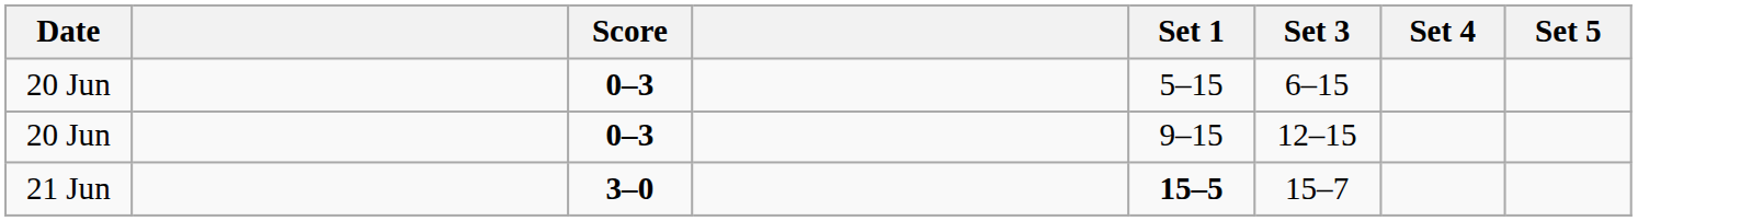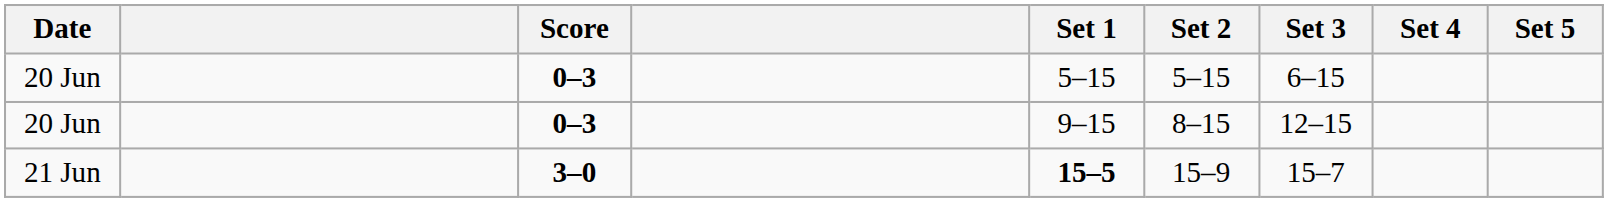 <table class="wikitable" style="text-align: center; font-size:90% ">
 <tr>
 <th width="50">Date</th>
 <th align="right" width="190"></th>
 <th width="50">Score</th>
 <th align="left" width="190"></th>
 <th width="50">Set 1</th>
+<th width="50">Set 2</th>
 <th width="50">Set 3</th>
 <th width="50">Set 4</th>
 <th width="50">Set 5</th>
 </tr>
 <tr>
 <td>20 Jun</td>
 <td align=right></td>
 <td align=center><strong>0–3</strong></td>
 <td align=left><strong></strong></td>
+<td>5–15</td>
 <td>5–15</td>
 <td>6–15</td>
 <td></td>
 <td></td>
 </tr>
 <tr>
 <td>20 Jun</td>
 <td align=right></td>
 <td align=center><strong>0–3</strong></td>
 <td align=left><strong></strong></td>
 <td>9–15</td>
+<td>8–15</td>
 <td>12–15</td>
 <td></td>
 <td></td>
 </tr>
 <tr>
 <td>21 Jun</td>
 <td align=right><strong></strong></td>
 <td align=center><strong>3–0</strong></td>
 <td align=left></td>
 <td><strong>15–5</strong></td>
+<td>15–9</td>
 <td>15–7</td>
 <td></td>
 <td></td>
 </tr>
 </table>
